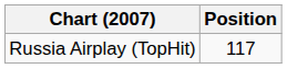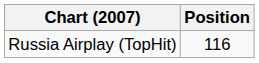 <table class="wikitable">
 <tr>
 <th>Chart (2007)</th>
 <th>Position</th>
 </tr>
 <tr>
 <td>Russia Airplay (TopHit)</td>
-<td align="center">117</td>
+<td align="center">116</td>
 </tr>
 </table>
